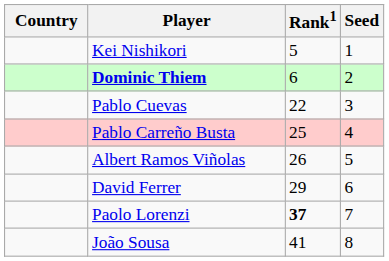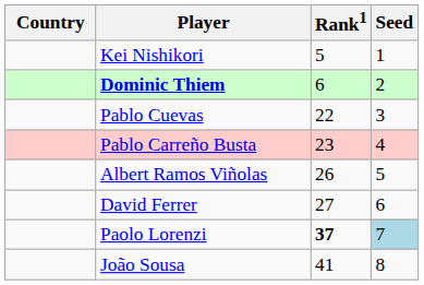 <table class="sortable wikitable">
 <tr>
 <th width="70">Country</th>
 <th width="175">Player</th>
 <th>Rank<sup>1</sup></th>
 <th>Seed</th>
 </tr>
 <tr>
 <td></td>
 <td><a href='#'>Kei Nishikori</a></td>
 <td>5</td>
 <td>1</td>
 </tr>
 <tr style="background:#cfc;">
 <td></td>
 <td><strong><a href='#'>Dominic Thiem</a></strong></td>
 <td>6</td>
 <td>2</td>
 </tr>
 <tr>
 <td></td>
 <td><a href='#'>Pablo Cuevas</a></td>
 <td>22</td>
 <td>3</td>
 </tr>
 <tr style="background:#fcc;">
 <td></td>
 <td><a href='#'>Pablo Carreño Busta</a></td>
-<td>25</td>
+<td>23</td>
 <td>4</td>
 </tr>
 <tr>
 <td></td>
 <td><a href='#'>Albert Ramos Viñolas</a></td>
 <td>26</td>
 <td>5</td>
 </tr>
 <tr>
 <td></td>
 <td><a href='#'>David Ferrer</a></td>
-<td>29</td>
+<td>27</td>
 <td>6</td>
 </tr>
 <tr>
 <td></td>
 <td><a href='#'>Paolo Lorenzi</a></td>
 <td><strong>37</strong></td>
-<td>7</td>
+<td style="background: lightblue;">7</td>
 </tr>
 <tr>
 <td></td>
 <td><a href='#'>João Sousa</a></td>
 <td>41</td>
 <td>8</td>
 </tr>
 </table>
